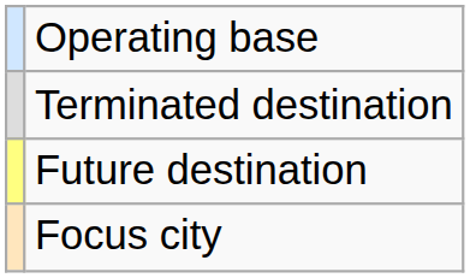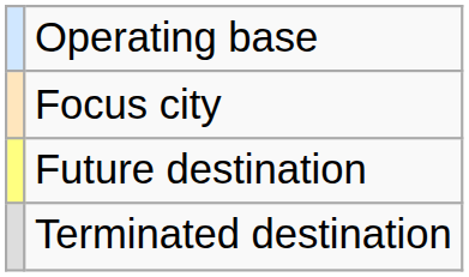 <table class="wikitable">
 <tr>
 <td style="background:#D0E7FF; text-align:center;"></td>
 <td>Operating base</td>
 </tr>
 <tr>
-<td style="background:#ddd; text-align:center;"></td>
-<td>Terminated destination</td>
+<td style="background:#FFE6BD; text-align:center;"></td>
+<td>Focus city</td>
 </tr>
 <tr>
 <td style="background:#FFFF80; text-align:center;"></td>
 <td>Future destination</td>
 </tr>
 <tr>
-<td style="background:#FFE6BD; text-align:center;"></td>
-<td>Focus city</td>
+<td style="background:#ddd; text-align:center;"></td>
+<td>Terminated destination</td>
 </tr>
 </table>
